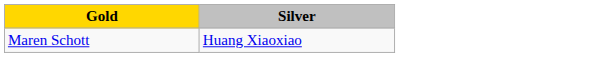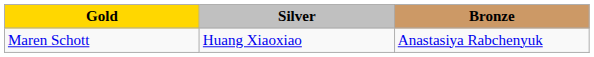 <table class="wikitable" style="text-align:left">
 <tr align="center">
 <td width=200 bgcolor=gold><strong>Gold</strong></td>
 <td width=200 bgcolor=silver><strong>Silver</strong></td>
+<td width=200 bgcolor=CC9966><strong>Bronze</strong></td>
 </tr>
 <tr>
 <td><a href='#'>Maren Schott</a><br><em></em></td>
 <td><a href='#'>Huang Xiaoxiao</a><br><em></em></td>
+<td><a href='#'>Anastasiya Rabchenyuk</a><br><em></em></td>
 </tr>
 </table>
